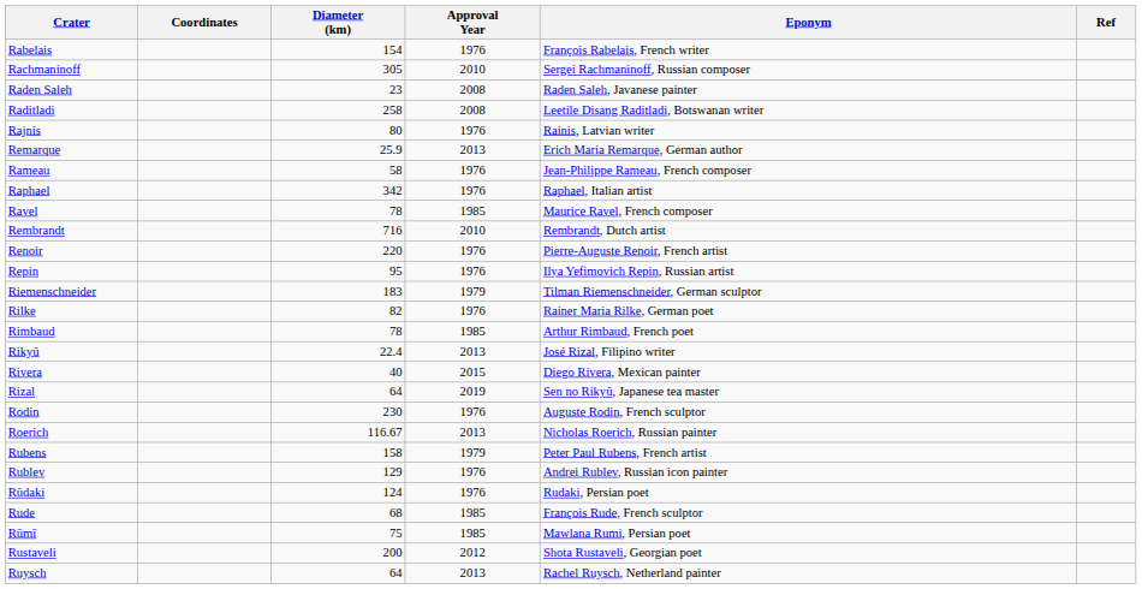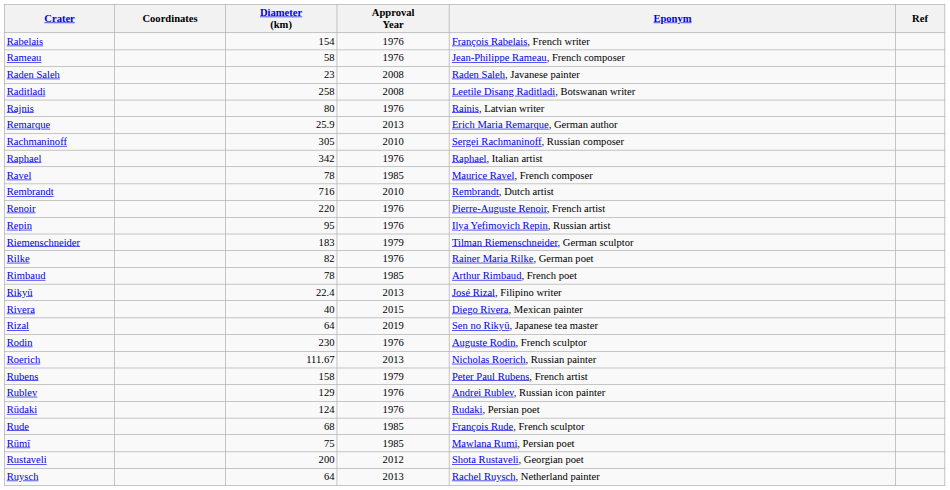 <table class="wikitable sortable" style="min-width: 90%">
 <tr>
 <th style="width:10em"><a href='#'>Crater</a></th>
 <th style="width:10em">Coordinates</th>
 <th><a href='#'>Diameter</a><br>(km)</th>
 <th>Approval<br>Year</th>
 <th class="unsortable"><a href='#'>Eponym</a></th>
 <th class="unsortable">Ref</th>
 </tr>
 <tr id="Rabelais">
 <td><a href='#'>Rabelais</a></td>
 <td></td>
 <td align=right>154</td>
 <td align=center>1976</td>
 <td><a href='#'>François Rabelais</a>, French writer</td>
 <td></td>
 </tr>
-<tr id="Rachmaninoff">
-<td><a href='#'>Rachmaninoff</a></td>
+<tr id="Rameau">
+<td><a href='#'>Rameau</a></td>
 <td></td>
-<td align=right>305</td>
-<td align=center>2010</td>
-<td><a href='#'>Sergei Rachmaninoff</a>, Russian composer</td>
+<td align=right>58</td>
+<td align=center>1976</td>
+<td><a href='#'>Jean-Philippe Rameau</a>, French composer</td>
 <td></td>
 </tr>
 <tr id="Raden Saleh">
 <td><a href='#'>Raden Saleh</a></td>
 <td></td>
 <td align=right>23</td>
 <td align=center>2008</td>
 <td><a href='#'>Raden Saleh</a>, Javanese painter</td>
 <td></td>
 </tr>
 <tr id="Raditladi">
 <td><a href='#'>Raditladi</a></td>
 <td></td>
 <td align=right>258</td>
 <td align=center>2008</td>
 <td><a href='#'>Leetile Disang Raditladi</a>, Botswanan writer</td>
 <td></td>
 </tr>
 <tr id="Rajnis">
 <td><a href='#'>Rajnis</a></td>
 <td></td>
 <td align=right>80</td>
 <td align=center>1976</td>
 <td><a href='#'>Rainis</a>, Latvian writer</td>
 <td></td>
 </tr>
 <tr id="Remarque">
 <td><a href='#'>Remarque</a></td>
 <td></td>
 <td align=right>25.9</td>
 <td align=center>2013</td>
 <td><a href='#'>Erich Maria Remarque</a>, German author</td>
 <td></td>
 </tr>
-<tr id="Rameau">
-<td><a href='#'>Rameau</a></td>
+<tr id="Rachmaninoff">
+<td><a href='#'>Rachmaninoff</a></td>
 <td></td>
-<td align=right>58</td>
-<td align=center>1976</td>
-<td><a href='#'>Jean-Philippe Rameau</a>, French composer</td>
+<td align=right>305</td>
+<td align=center>2010</td>
+<td><a href='#'>Sergei Rachmaninoff</a>, Russian composer</td>
 <td></td>
 </tr>
 <tr id="Raphael">
 <td><a href='#'>Raphael</a></td>
 <td></td>
 <td align=right>342</td>
 <td align=center>1976</td>
 <td><a href='#'>Raphael</a>, Italian artist</td>
 <td></td>
 </tr>
 <tr id="Ravel">
 <td><a href='#'>Ravel</a></td>
 <td></td>
 <td align=right>78</td>
 <td align=center>1985</td>
 <td><a href='#'>Maurice Ravel</a>, French composer</td>
 <td></td>
 </tr>
 <tr id="Rembrandt">
 <td><a href='#'>Rembrandt</a></td>
 <td></td>
 <td align=right>716</td>
 <td align=center>2010</td>
 <td><a href='#'>Rembrandt</a>, Dutch artist</td>
 <td></td>
 </tr>
 <tr id="Renoir">
 <td><a href='#'>Renoir</a></td>
 <td></td>
 <td align=right>220</td>
 <td align=center>1976</td>
 <td><a href='#'>Pierre-Auguste Renoir</a>, French artist</td>
 <td></td>
 </tr>
 <tr id="Repin">
 <td><a href='#'>Repin</a></td>
 <td></td>
 <td align=right>95</td>
 <td align=center>1976</td>
 <td><a href='#'>Ilya Yefimovich Repin</a>, Russian artist</td>
 <td></td>
 </tr>
 <tr id="Riemenschneider">
 <td><a href='#'>Riemenschneider</a></td>
 <td></td>
 <td align=right>183</td>
 <td align=center>1979</td>
 <td><a href='#'>Tilman Riemenschneider</a>, German sculptor</td>
 <td></td>
 </tr>
 <tr id="Rilke">
 <td><a href='#'>Rilke</a></td>
 <td></td>
 <td align=right>82</td>
 <td align=center>1976</td>
 <td><a href='#'>Rainer Maria Rilke</a>, German poet</td>
 <td></td>
 </tr>
 <tr id="Rimbaud">
 <td><a href='#'>Rimbaud</a></td>
 <td></td>
 <td align=right>78</td>
 <td align=center>1985</td>
 <td><a href='#'>Arthur Rimbaud</a>, French poet</td>
 <td></td>
 </tr>
 <tr id="Rikyū">
 <td><a href='#'>Rikyū</a></td>
 <td></td>
 <td align=right>22.4</td>
 <td align=center>2013</td>
 <td><a href='#'>José Rizal</a>, Filipino writer</td>
 <td></td>
 </tr>
 <tr id="Rivera">
 <td><a href='#'>Rivera</a></td>
 <td></td>
 <td align=right>40</td>
 <td align=center>2015</td>
 <td><a href='#'>Diego Rivera</a>, Mexican painter</td>
 <td></td>
 </tr>
 <tr id="Rizal">
 <td><a href='#'>Rizal</a></td>
 <td></td>
 <td align=right>64</td>
 <td align=center>2019</td>
 <td><a href='#'>Sen no Rikyū</a>, Japanese tea master</td>
 <td></td>
 </tr>
 <tr id="Rodin">
 <td><a href='#'>Rodin</a></td>
 <td></td>
 <td align=right>230</td>
 <td align=center>1976</td>
 <td><a href='#'>Auguste Rodin</a>, French sculptor</td>
 <td></td>
 </tr>
 <tr id="Roerich">
 <td><a href='#'>Roerich</a></td>
 <td></td>
-<td align=right>116.67</td>
+<td align=right>111.67</td>
 <td align=center>2013</td>
 <td><a href='#'>Nicholas Roerich</a>, Russian painter</td>
 <td></td>
 </tr>
 <tr id="Rubens">
 <td><a href='#'>Rubens</a></td>
 <td></td>
 <td align=right>158</td>
 <td align=center>1979</td>
 <td><a href='#'>Peter Paul Rubens</a>, French artist</td>
 <td></td>
 </tr>
 <tr id="Rublev">
 <td><a href='#'>Rublev</a></td>
 <td></td>
 <td align=right>129</td>
 <td align=center>1976</td>
 <td><a href='#'>Andrei Rublev</a>, Russian icon painter</td>
 <td></td>
 </tr>
 <tr id="Rūdaki">
 <td><a href='#'>Rūdaki</a></td>
 <td></td>
 <td align=right>124</td>
 <td align=center>1976</td>
 <td><a href='#'>Rudaki</a>, Persian poet</td>
 <td></td>
 </tr>
 <tr id="Rude">
 <td><a href='#'>Rude</a></td>
 <td></td>
 <td align=right>68</td>
 <td align=center>1985</td>
 <td><a href='#'>François Rude</a>, French sculptor</td>
 <td></td>
 </tr>
 <tr id="Rūmī">
 <td><a href='#'>Rūmī</a></td>
 <td></td>
 <td align=right>75</td>
 <td align=center>1985</td>
 <td><a href='#'>Mawlana Rumi</a>, Persian poet</td>
 <td></td>
 </tr>
 <tr id="Rustaveli">
 <td><a href='#'>Rustaveli</a></td>
 <td></td>
 <td align=right>200</td>
 <td align=center>2012</td>
 <td><a href='#'>Shota Rustaveli</a>, Georgian poet</td>
 <td></td>
 </tr>
 <tr id="Ruysch">
 <td><a href='#'>Ruysch</a></td>
 <td></td>
 <td align=right>64</td>
 <td align=center>2013</td>
 <td><a href='#'>Rachel Ruysch</a>, Netherland painter</td>
 <td></td>
 </tr>
 </table>
